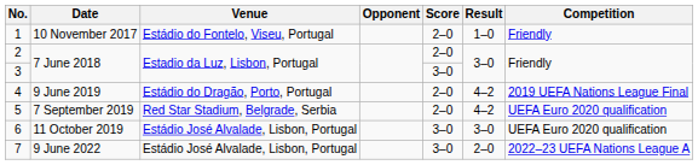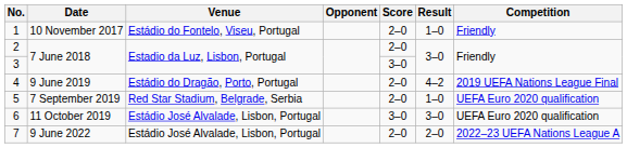 <table class="wikitable sortable">
 <tr>
 <th scope="col">No.</th>
 <th scope="col">Date</th>
 <th scope="col">Venue</th>
 <th scope="col">Opponent</th>
 <th scope="col">Score</th>
 <th scope="col">Result</th>
 <th scope="col">Competition</th>
 </tr>
 <tr>
 <td align="center">1</td>
 <td>10 November 2017</td>
 <td><a href='#'>Estádio do Fontelo</a>, <a href='#'>Viseu</a>, Portugal</td>
 <td></td>
 <td align="center">2–0</td>
 <td align="center">1–0</td>
 <td><a href='#'>Friendly</a></td>
 </tr>
 <tr>
 <td align="center">2</td>
 <td rowspan="2">7 June 2018</td>
 <td rowspan="2"><a href='#'>Estadio da Luz</a>, <a href='#'>Lisbon</a>, Portugal</td>
 <td rowspan="2"></td>
 <td align="center">2–0</td>
 <td align=center rowspan="2">3–0</td>
 <td rowspan="2">Friendly</td>
 </tr>
 <tr>
 <td align="center">3</td>
 <td align="center">3–0</td>
 </tr>
 <tr>
 <td align="center">4</td>
 <td>9 June 2019</td>
 <td><a href='#'>Estádio do Dragão</a>, <a href='#'>Porto</a>, Portugal</td>
 <td></td>
 <td align="center">2–0</td>
 <td align="center">4–2</td>
 <td><a href='#'>2019 UEFA Nations League Final</a></td>
 </tr>
 <tr>
 <td align="center">5</td>
 <td>7 September 2019</td>
 <td><a href='#'>Red Star Stadium</a>, <a href='#'>Belgrade</a>, Serbia</td>
 <td></td>
 <td align="center">2–0</td>
-<td align="center">4–2</td>
+<td align="center">1–0</td>
 <td><a href='#'>UEFA Euro 2020 qualification</a></td>
 </tr>
 <tr>
 <td align="center">6</td>
 <td>11 October 2019</td>
 <td><a href='#'>Estádio José Alvalade</a>, Lisbon, Portugal</td>
 <td></td>
 <td align="center">3–0</td>
 <td align="center">3–0</td>
 <td>UEFA Euro 2020 qualification</td>
 </tr>
 <tr>
 <td align="center">7</td>
 <td>9 June 2022</td>
 <td>Estádio José Alvalade, Lisbon, Portugal</td>
 <td></td>
-<td align="center">3–0</td>
+<td align="center">2–0</td>
 <td align="center">2–0</td>
 <td><a href='#'>2022–23 UEFA Nations League A</a></td>
 </tr>
 </table>
